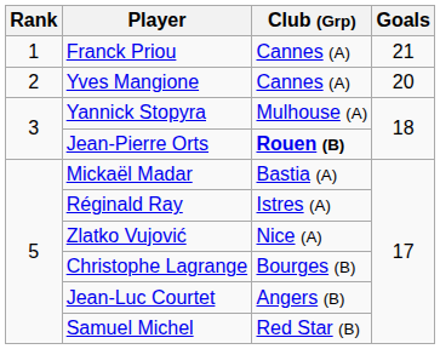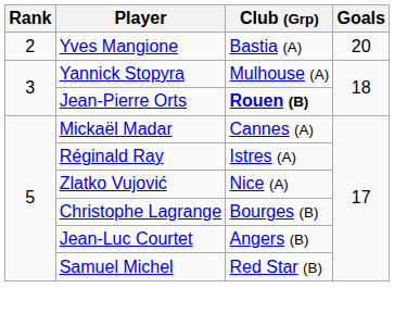 <table class="wikitable" style="text-align:center">
 <tr>
 <th>Rank</th>
 <th>Player</th>
 <th>Club <small>(Grp)</small></th>
 <th>Goals</th>
 </tr>
 <tr>
-<td>1</td>
-<td align="left"> <a href='#'>Franck Priou</a></td>
-<td align="left"><a href='#'>Cannes</a> <small>(A)</small></td>
-<td>21</td>
-</tr>
-<tr>
 <td>2</td>
 <td align="left"> <a href='#'>Yves Mangione</a></td>
-<td align="left"><a href='#'>Cannes</a> <small>(A)</small></td>
+<td align="left"><a href='#'>Bastia</a> <small>(A)</small></td>
 <td>20</td>
 </tr>
 <tr>
 <td rowspan="2">3</td>
 <td align="left"> <a href='#'>Yannick Stopyra</a></td>
 <td align="left"><a href='#'>Mulhouse</a> <small>(A)</small></td>
 <td rowspan="2">18</td>
 </tr>
 <tr>
 <td align="left"> <a href='#'>Jean-Pierre Orts</a></td>
 <td align="left"><strong><a href='#'>Rouen</a> <small>(B)</small></strong></td>
 </tr>
 <tr>
 <td rowspan="6">5</td>
 <td align="left"> <a href='#'>Mickaël Madar</a></td>
-<td align="left"><a href='#'>Bastia</a> <small>(A)</small></td>
+<td align="left"><a href='#'>Cannes</a> <small>(A)</small></td>
 <td rowspan="6">17</td>
 </tr>
 <tr>
 <td align="left"> <a href='#'>Réginald Ray</a></td>
 <td align="left"><a href='#'>Istres</a> <small>(A)</small></td>
 </tr>
 <tr>
 <td align="left"> <a href='#'>Zlatko Vujović</a></td>
 <td align="left"><a href='#'>Nice</a> <small>(A)</small></td>
 </tr>
 <tr>
 <td align="left"> <a href='#'>Christophe Lagrange</a></td>
 <td align="left"><a href='#'>Bourges</a> <small>(B)</small></td>
 </tr>
 <tr>
 <td align="left"> <a href='#'>Jean-Luc Courtet</a></td>
 <td align="left"><a href='#'>Angers</a> <small>(B)</small></td>
 </tr>
 <tr>
 <td align="left"> <a href='#'>Samuel Michel</a></td>
 <td align="left"><a href='#'>Red Star</a> <small>(B)</small></td>
 </tr>
 </table>
